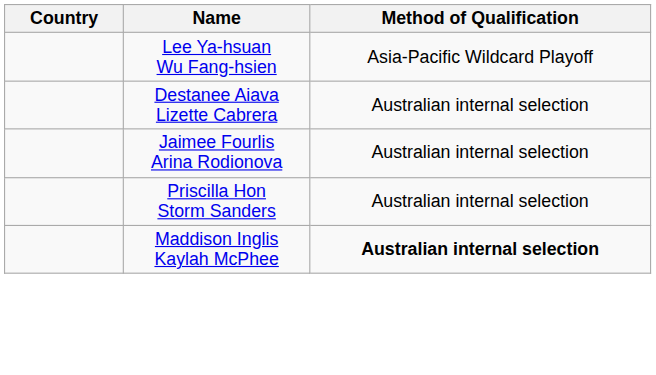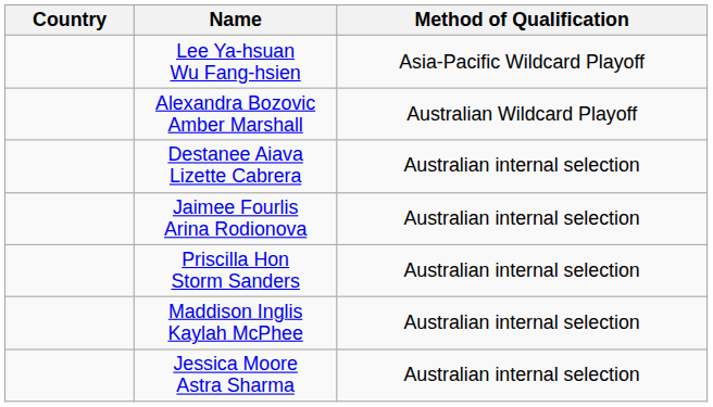 <table class="wikitable" style="text-align: center;">
 <tr>
 <th style="width:100px;">Country</th>
 <th width=160>Name</th>
 <th width=300>Method of Qualification</th>
 </tr>
 <tr>
 <td> <br> </td>
 <td><a href='#'>Lee Ya-hsuan</a><br><a href='#'>Wu Fang-hsien</a></td>
 <td>Asia-Pacific Wildcard Playoff</td>
+</tr>
+<tr>
+<td> <br> </td>
+<td><a href='#'>Alexandra Bozovic</a><br><a href='#'>Amber Marshall</a></td>
+<td>Australian Wildcard Playoff</td>
 </tr>
 <tr>
 <td> <br> </td>
 <td><a href='#'>Destanee Aiava</a><br><a href='#'>Lizette Cabrera</a></td>
 <td>Australian internal selection</td>
 </tr>
 <tr>
 <td> <br> </td>
 <td><a href='#'>Jaimee Fourlis</a><br><a href='#'>Arina Rodionova</a></td>
 <td>Australian internal selection</td>
 </tr>
 <tr>
 <td> <br> </td>
 <td><a href='#'>Priscilla Hon</a><br><a href='#'>Storm Sanders</a></td>
 <td>Australian internal selection</td>
 </tr>
 <tr>
 <td> <br> </td>
 <td><a href='#'>Maddison Inglis</a><br><a href='#'>Kaylah McPhee</a></td>
-<td><strong>Australian internal selection</strong></td>
+<td>Australian internal selection</td>
+</tr>
+<tr>
+<td> <br> </td>
+<td><a href='#'>Jessica Moore</a><br><a href='#'>Astra Sharma</a></td>
+<td>Australian internal selection</td>
 </tr>
 </table>
